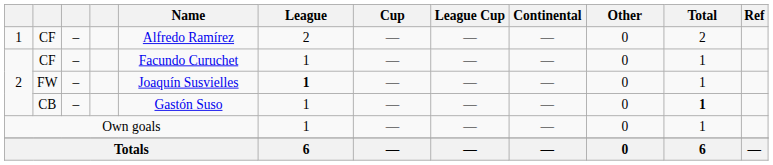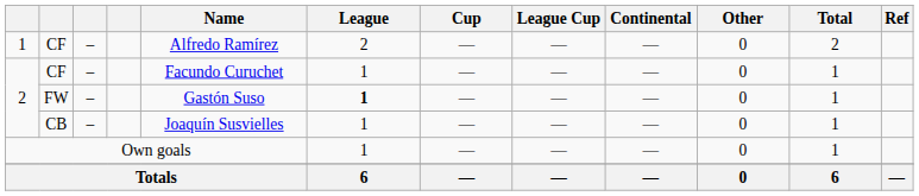 <table class="wikitable sortable" style="font-size: 95%; text-align: center;">
 <tr>
 <th style="width:25px; background:#; color:;"></th>
 <th style="width:25px; background:#; color:;"></th>
 <th style="width:25px; background:#; color:;"></th>
 <th style="width:25px; background:#; color:;"></th>
 <th style="width:150px; background:#; color:;">Name</th>
 <th style="width:100px; background:#; color:;">League</th>
 <th style="width:80px; background:#; color:;">Cup</th>
 <th style="width:80px; background:#; color:;">League Cup</th>
 <th style="width:80px; background:#; color:;">Continental</th>
 <th style="width:80px; background:#; color:;">Other</th>
 <th style="width:80px; background:#; color:;"><strong>Total</strong></th>
 <th style="width:10px; background:#; color:;"><strong>Ref</strong></th>
 </tr>
 <tr>
 <td>1</td>
 <td>CF</td>
 <td>–</td>
 <td></td>
 <td data-sort-value="Ramírez, Alfredo "><a href='#'>Alfredo Ramírez</a></td>
 <td>2</td>
 <td>—</td>
 <td>—</td>
 <td>—</td>
 <td>0</td>
 <td>2</td>
 <td></td>
 </tr>
 <tr>
 <td rowspan=3>2</td>
 <td>CF</td>
 <td>–</td>
 <td></td>
 <td data-sort-value="Curuchet, Facundo"><a href='#'>Facundo Curuchet</a></td>
 <td>1</td>
 <td>—</td>
 <td>—</td>
 <td>—</td>
 <td>0</td>
 <td>1</td>
 <td></td>
 </tr>
 <tr>
 <td>FW</td>
 <td>–</td>
 <td></td>
-<td data-sort-value="Susvielles, Joaquín"><a href='#'>Joaquín Susvielles</a></td>
+<td data-sort-value="Suso, Gastón"><a href='#'>Gastón Suso</a></td>
 <td><strong>1</strong></td>
 <td>—</td>
 <td>—</td>
 <td>—</td>
 <td>0</td>
 <td>1</td>
 <td></td>
 </tr>
 <tr>
 <td>CB</td>
 <td>–</td>
 <td></td>
-<td data-sort-value="Suso, Gastón"><a href='#'>Gastón Suso</a></td>
+<td data-sort-value="Susvielles, Joaquín"><a href='#'>Joaquín Susvielles</a></td>
 <td>1</td>
 <td>—</td>
 <td>—</td>
 <td>—</td>
 <td>0</td>
-<td><strong>1</strong></td>
+<td>1</td>
 <td></td>
 </tr>
 <tr>
 <td colspan="5">Own goals</td>
 <td>1</td>
 <td>—</td>
 <td>—</td>
 <td>—</td>
 <td>0</td>
 <td>1</td>
 <td></td>
 </tr>
 <tr>
 </tr>
 <tr class="sortbottom">
 </tr>
 <tr class="sortbottom">
 <th colspan=5><strong>Totals</strong></th>
 <th><strong>6</strong></th>
 <th><strong>—</strong></th>
 <th><strong>—</strong></th>
 <th><strong>—</strong></th>
 <th><strong>0</strong></th>
 <th><strong>6</strong></th>
 <th><strong>—</strong></th>
 </tr>
 </table>
